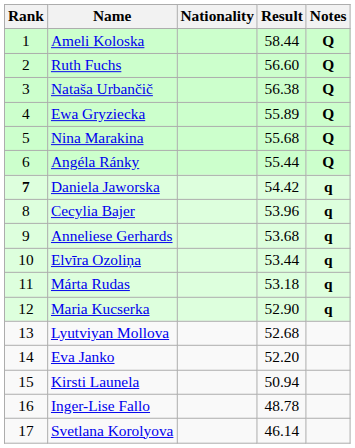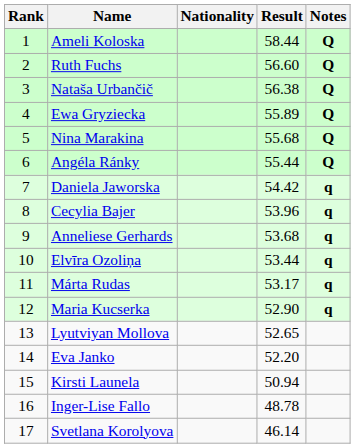 <table class="wikitable sortable" style="text-align:center">
 <tr>
 <th>Rank</th>
 <th>Name</th>
 <th>Nationality</th>
 <th>Result</th>
 <th>Notes</th>
 </tr>
 <tr bgcolor=ccffcc>
 <td>1</td>
 <td align=left><a href='#'>Ameli Koloska</a></td>
 <td align=left></td>
 <td>58.44</td>
 <td><strong>Q</strong></td>
 </tr>
 <tr bgcolor=ccffcc>
 <td>2</td>
 <td align=left><a href='#'>Ruth Fuchs</a></td>
 <td align=left></td>
 <td>56.60</td>
 <td><strong>Q</strong></td>
 </tr>
 <tr bgcolor=ccffcc>
 <td>3</td>
 <td align=left><a href='#'>Nataša Urbančič</a></td>
 <td align=left></td>
 <td>56.38</td>
 <td><strong>Q</strong></td>
 </tr>
 <tr bgcolor=ccffcc>
 <td>4</td>
 <td align=left><a href='#'>Ewa Gryziecka</a></td>
 <td align=left></td>
 <td>55.89</td>
 <td><strong>Q</strong></td>
 </tr>
 <tr bgcolor=ccffcc>
 <td>5</td>
 <td align=left><a href='#'>Nina Marakina</a></td>
 <td align=left></td>
 <td>55.68</td>
 <td><strong>Q</strong></td>
 </tr>
 <tr bgcolor=ccffcc>
 <td>6</td>
 <td align=left><a href='#'>Angéla Ránky</a></td>
 <td align=left></td>
 <td>55.44</td>
 <td><strong>Q</strong></td>
 </tr>
 <tr bgcolor=ddffdd>
-<td><strong>7</strong></td>
+<td>7</td>
 <td align=left><a href='#'>Daniela Jaworska</a></td>
 <td align=left></td>
 <td>54.42</td>
 <td><strong>q</strong></td>
 </tr>
 <tr bgcolor=ddffdd>
 <td>8</td>
 <td align=left><a href='#'>Cecylia Bajer</a></td>
 <td align=left></td>
 <td>53.96</td>
 <td><strong>q</strong></td>
 </tr>
 <tr bgcolor=ddffdd>
 <td>9</td>
 <td align=left><a href='#'>Anneliese Gerhards</a></td>
 <td align=left></td>
 <td>53.68</td>
 <td><strong>q</strong></td>
 </tr>
 <tr bgcolor=ddffdd>
 <td>10</td>
 <td align=left><a href='#'>Elvīra Ozoliņa</a></td>
 <td align=left></td>
 <td>53.44</td>
 <td><strong> q</strong></td>
 </tr>
 <tr bgcolor=ddffdd>
 <td>11</td>
 <td align=left><a href='#'>Márta Rudas</a></td>
 <td align=left></td>
-<td>53.18</td>
+<td>53.17</td>
 <td><strong>q</strong></td>
 </tr>
 <tr bgcolor=ddffdd>
 <td>12</td>
 <td align=left><a href='#'>Maria Kucserka</a></td>
 <td align=left></td>
 <td>52.90</td>
 <td><strong>q</strong></td>
 </tr>
 <tr>
 <td>13</td>
 <td align=left><a href='#'>Lyutviyan Mollova</a></td>
 <td align=left></td>
-<td>52.68</td>
+<td>52.65</td>
 <td></td>
 </tr>
 <tr>
 <td>14</td>
 <td align=left><a href='#'>Eva Janko</a></td>
 <td align=left></td>
 <td>52.20</td>
 <td></td>
 </tr>
 <tr>
 <td>15</td>
 <td align=left><a href='#'>Kirsti Launela</a></td>
 <td align=left></td>
 <td>50.94</td>
 <td></td>
 </tr>
 <tr>
 <td>16</td>
 <td align=left><a href='#'>Inger-Lise Fallo</a></td>
 <td align=left></td>
 <td>48.78</td>
 <td></td>
 </tr>
 <tr>
 <td>17</td>
 <td align=left><a href='#'>Svetlana Korolyova</a></td>
 <td align=left></td>
 <td>46.14</td>
 <td></td>
 </tr>
 </table>
